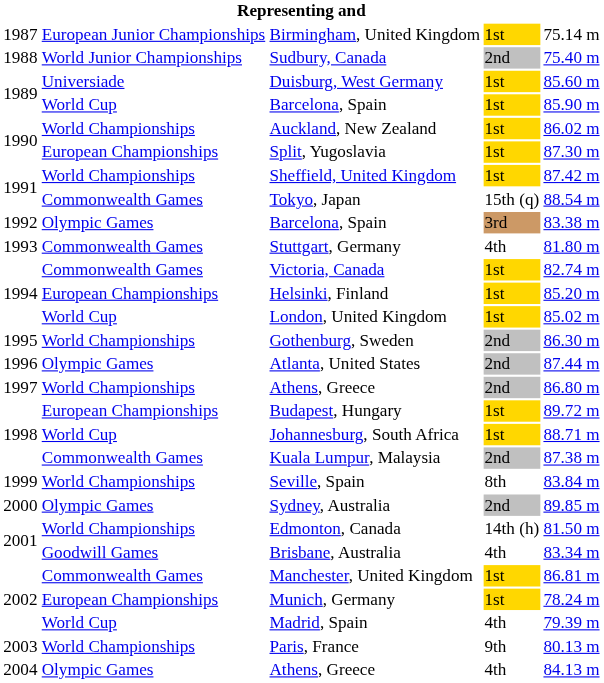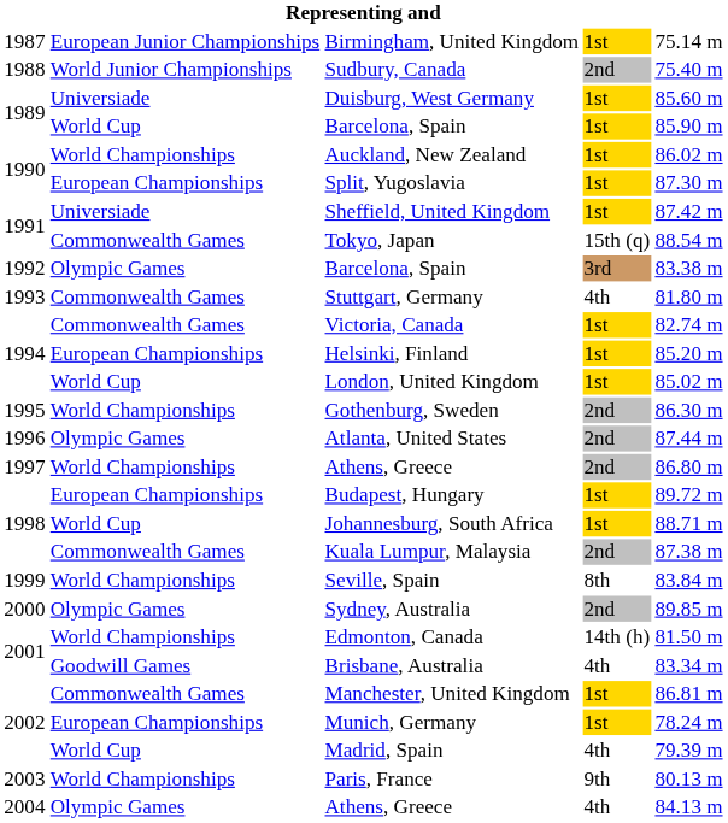 <table>
 <tr>
 <th colspan="5">Representing  and </th>
 </tr>
 <tr>
 <td>1987</td>
 <td><a href='#'>European Junior Championships</a></td>
 <td><a href='#'>Birmingham</a>, United Kingdom</td>
 <td bgcolor=gold>1st</td>
 <td>75.14 m</td>
 </tr>
 <tr>
 <td>1988</td>
 <td><a href='#'>World Junior Championships</a></td>
 <td><a href='#'>Sudbury, Canada</a></td>
 <td bgcolor=silver>2nd</td>
 <td><a href='#'>75.40 m</a></td>
 </tr>
 <tr>
 <td rowspan=2>1989</td>
 <td><a href='#'>Universiade</a></td>
 <td><a href='#'>Duisburg, West Germany</a></td>
 <td bgcolor=gold>1st</td>
 <td><a href='#'>85.60 m</a></td>
 </tr>
 <tr>
 <td><a href='#'>World Cup</a></td>
 <td><a href='#'>Barcelona</a>, Spain</td>
 <td bgcolor=gold>1st</td>
 <td><a href='#'>85.90 m</a></td>
 </tr>
 <tr>
 <td rowspan=2>1990</td>
 <td><a href='#'>World Championships</a></td>
 <td><a href='#'>Auckland</a>, New Zealand</td>
 <td bgcolor=gold>1st</td>
 <td><a href='#'>86.02 m</a></td>
 </tr>
 <tr>
 <td><a href='#'>European Championships</a></td>
 <td><a href='#'>Split</a>, Yugoslavia</td>
 <td bgcolor=gold>1st</td>
 <td><a href='#'>87.30 m</a></td>
 </tr>
 <tr>
 <td rowspan=2>1991</td>
-<td><a href='#'>World Championships</a></td>
+<td><a href='#'>Universiade</a></td>
 <td><a href='#'>Sheffield, United Kingdom</a></td>
 <td bgcolor=gold>1st</td>
 <td><a href='#'>87.42 m</a></td>
 </tr>
 <tr>
 <td><a href='#'>Commonwealth Games</a></td>
 <td><a href='#'>Tokyo</a>, Japan</td>
 <td>15th (q)</td>
 <td><a href='#'>88.54 m</a></td>
 </tr>
 <tr>
 <td>1992</td>
 <td><a href='#'>Olympic Games</a></td>
 <td><a href='#'>Barcelona</a>, Spain</td>
 <td bgcolor=cc9966>3rd</td>
 <td><a href='#'>83.38 m</a></td>
 </tr>
 <tr>
 <td>1993</td>
 <td><a href='#'>Commonwealth Games</a></td>
 <td><a href='#'>Stuttgart</a>, Germany</td>
 <td>4th</td>
 <td><a href='#'>81.80 m</a></td>
 </tr>
 <tr>
 <td rowspan=3>1994</td>
 <td><a href='#'>Commonwealth Games</a></td>
 <td><a href='#'>Victoria, Canada</a></td>
 <td bgcolor=gold>1st</td>
 <td><a href='#'>82.74 m</a></td>
 </tr>
 <tr>
 <td><a href='#'>European Championships</a></td>
 <td><a href='#'>Helsinki</a>, Finland</td>
 <td bgcolor=gold>1st</td>
 <td><a href='#'>85.20 m</a></td>
 </tr>
 <tr>
 <td><a href='#'>World Cup</a></td>
 <td><a href='#'>London</a>, United Kingdom</td>
 <td bgcolor=gold>1st</td>
 <td><a href='#'>85.02 m</a></td>
 </tr>
 <tr>
 <td>1995</td>
 <td><a href='#'>World Championships</a></td>
 <td><a href='#'>Gothenburg</a>, Sweden</td>
 <td bgcolor=silver>2nd</td>
 <td><a href='#'>86.30 m</a></td>
 </tr>
 <tr>
 <td>1996</td>
 <td><a href='#'>Olympic Games</a></td>
 <td><a href='#'>Atlanta</a>, United States</td>
 <td bgcolor=silver>2nd</td>
 <td><a href='#'>87.44 m</a></td>
 </tr>
 <tr>
 <td>1997</td>
 <td><a href='#'>World Championships</a></td>
 <td><a href='#'>Athens</a>, Greece</td>
 <td bgcolor=silver>2nd</td>
 <td><a href='#'>86.80 m</a></td>
 </tr>
 <tr>
 <td rowspan=3>1998</td>
 <td><a href='#'>European Championships</a></td>
 <td><a href='#'>Budapest</a>, Hungary</td>
 <td bgcolor=gold>1st</td>
 <td><a href='#'>89.72 m</a></td>
 </tr>
 <tr>
 <td><a href='#'>World Cup</a></td>
 <td><a href='#'>Johannesburg</a>, South Africa</td>
 <td bgcolor=gold>1st</td>
 <td><a href='#'>88.71 m</a></td>
 </tr>
 <tr>
 <td><a href='#'>Commonwealth Games</a></td>
 <td><a href='#'>Kuala Lumpur</a>, Malaysia</td>
 <td bgcolor=silver>2nd</td>
 <td><a href='#'>87.38 m</a></td>
 </tr>
 <tr>
 <td>1999</td>
 <td><a href='#'>World Championships</a></td>
 <td><a href='#'>Seville</a>, Spain</td>
 <td>8th</td>
 <td><a href='#'>83.84 m</a></td>
 </tr>
 <tr>
 <td>2000</td>
 <td><a href='#'>Olympic Games</a></td>
 <td><a href='#'>Sydney</a>, Australia</td>
 <td bgcolor=silver>2nd</td>
 <td><a href='#'>89.85 m</a></td>
 </tr>
 <tr>
 <td rowspan=2>2001</td>
 <td><a href='#'>World Championships</a></td>
 <td><a href='#'>Edmonton</a>, Canada</td>
 <td>14th (h)</td>
 <td><a href='#'>81.50 m</a></td>
 </tr>
 <tr>
 <td><a href='#'>Goodwill Games</a></td>
 <td><a href='#'>Brisbane</a>, Australia</td>
 <td>4th</td>
 <td><a href='#'>83.34 m</a></td>
 </tr>
 <tr>
 <td rowspan=3>2002</td>
 <td><a href='#'>Commonwealth Games</a></td>
 <td><a href='#'>Manchester</a>, United Kingdom</td>
 <td bgcolor=gold>1st</td>
 <td><a href='#'>86.81 m</a></td>
 </tr>
 <tr>
 <td><a href='#'>European Championships</a></td>
 <td><a href='#'>Munich</a>, Germany</td>
 <td bgcolor=gold>1st</td>
 <td><a href='#'>78.24 m</a></td>
 </tr>
 <tr>
 <td><a href='#'>World Cup</a></td>
 <td><a href='#'>Madrid</a>, Spain</td>
 <td>4th</td>
 <td><a href='#'>79.39 m</a></td>
 </tr>
 <tr>
 <td>2003</td>
 <td><a href='#'>World Championships</a></td>
 <td><a href='#'>Paris</a>, France</td>
 <td>9th</td>
 <td><a href='#'>80.13 m</a></td>
 </tr>
 <tr>
 <td>2004</td>
 <td><a href='#'>Olympic Games</a></td>
 <td><a href='#'>Athens</a>, Greece</td>
 <td>4th</td>
 <td><a href='#'>84.13 m</a></td>
 </tr>
 </table>
